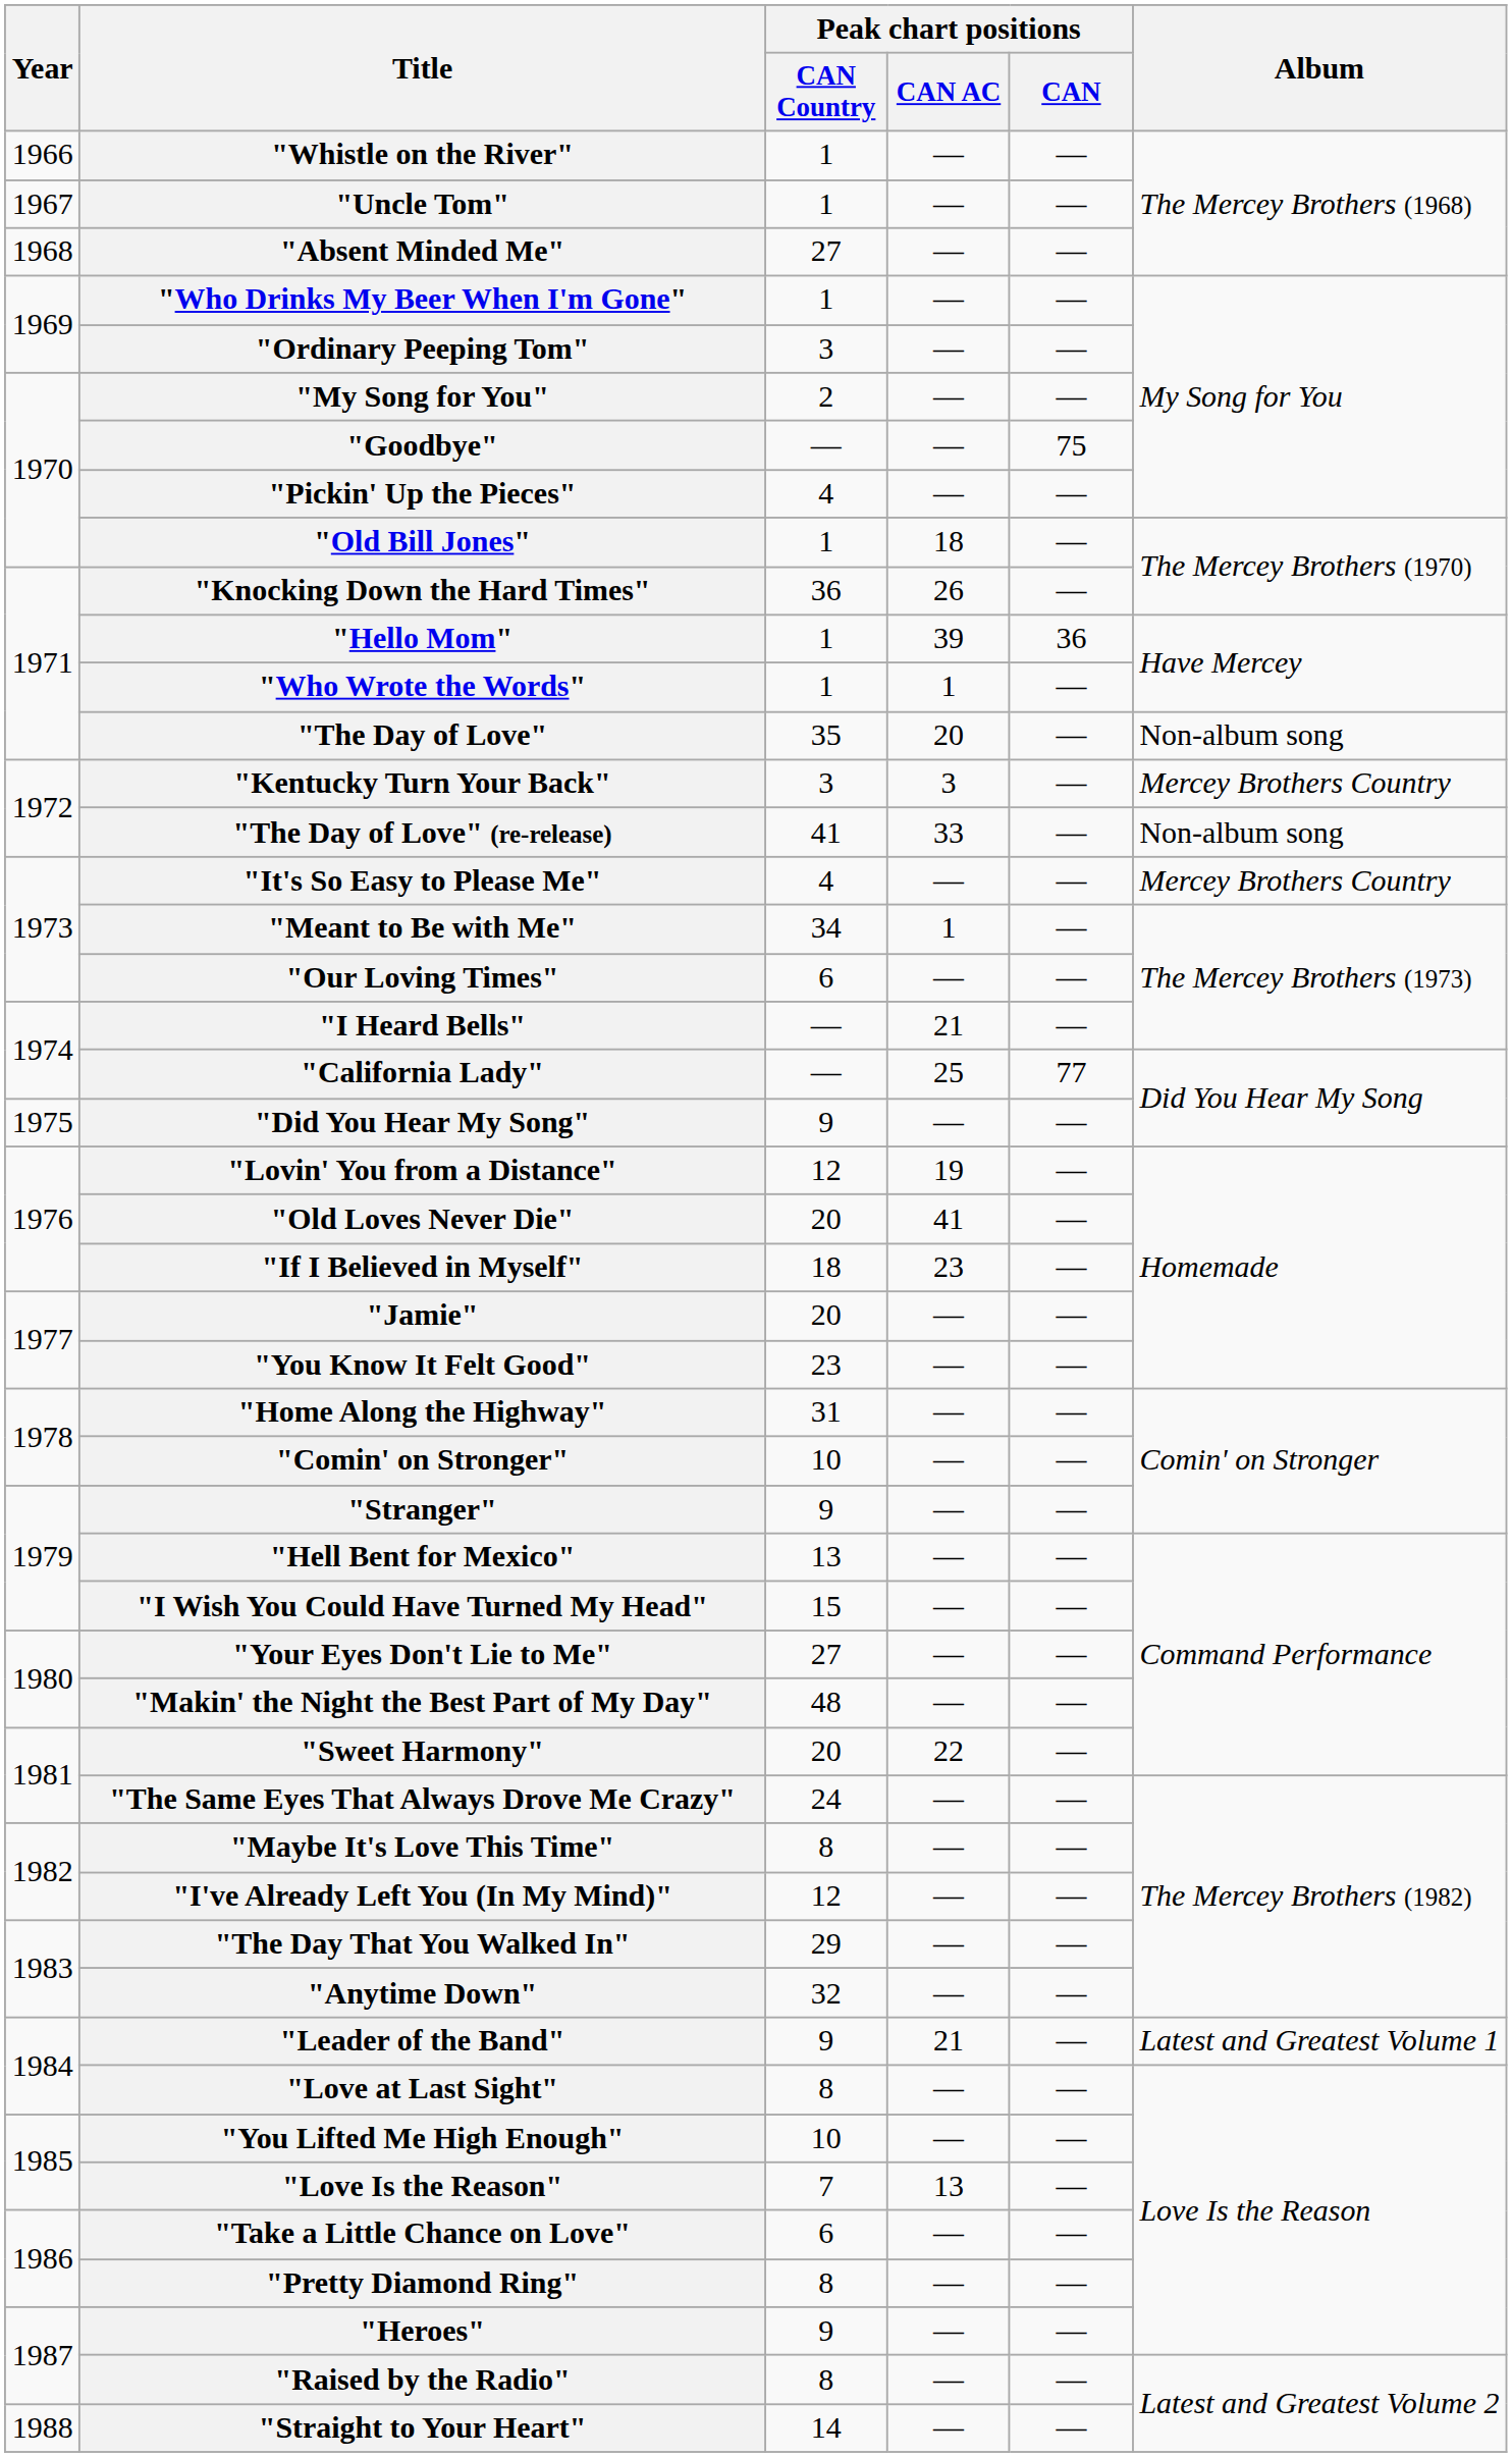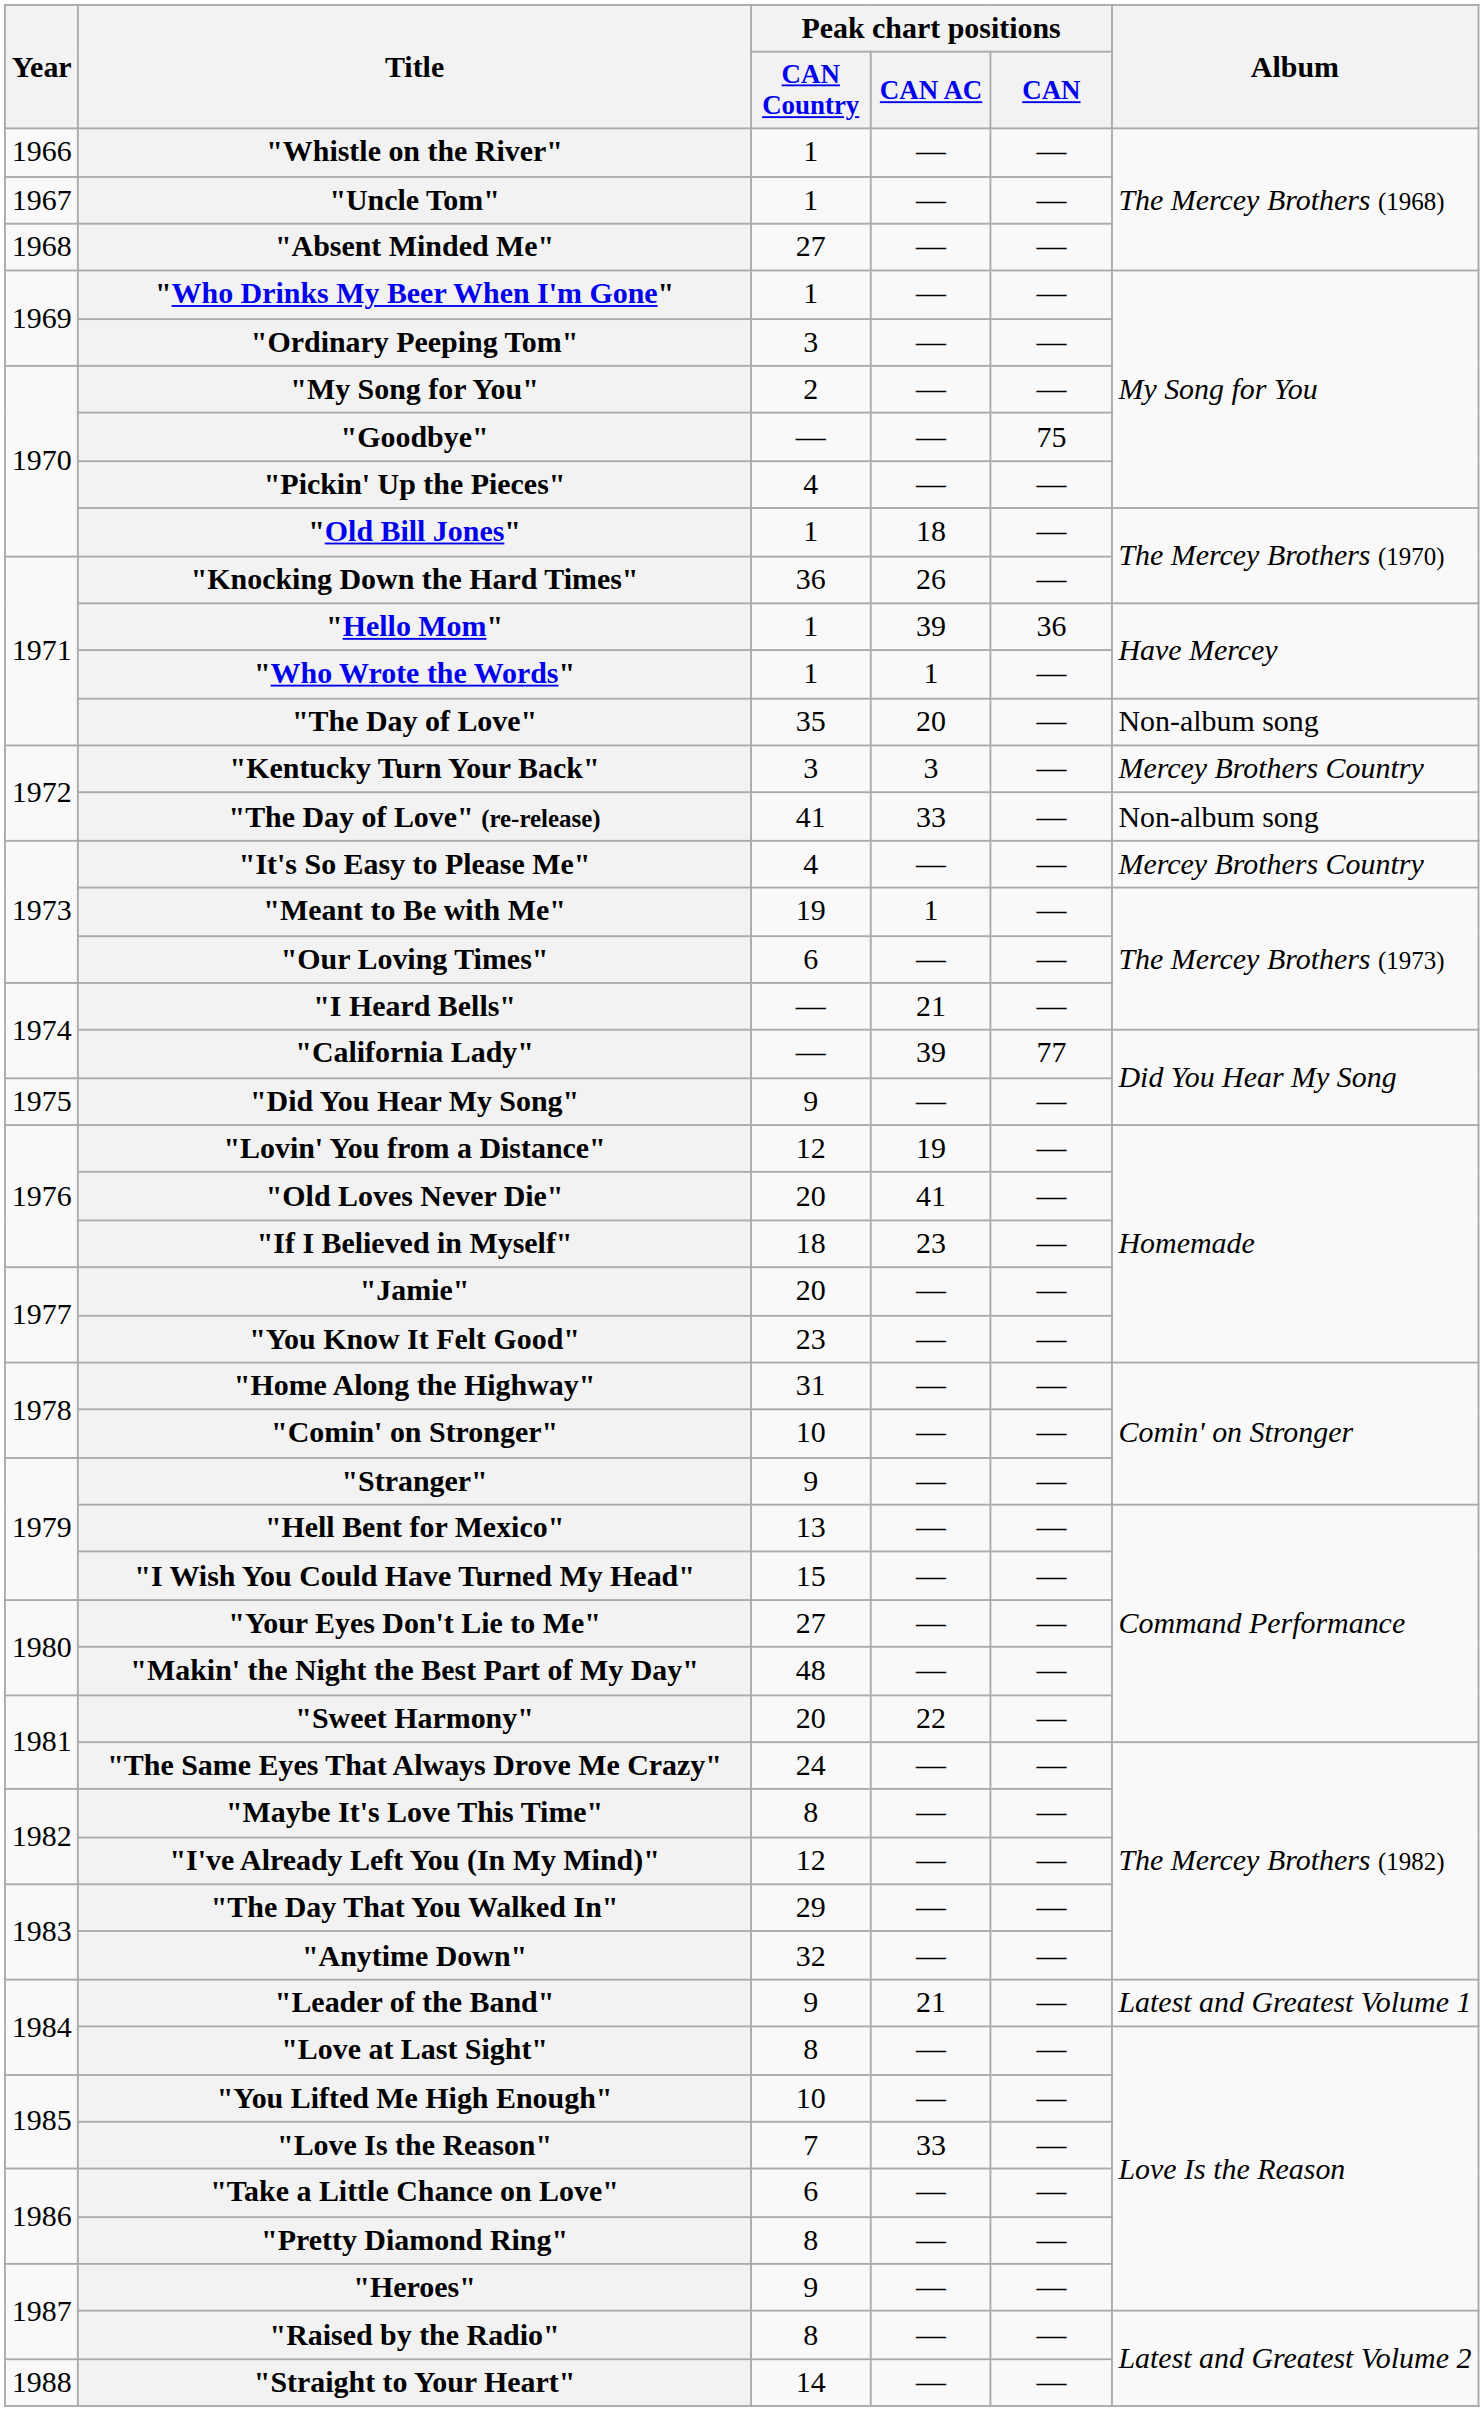 <table class="wikitable plainrowheaders" style=text-align:center;>
 <tr>
 <th scope="col" rowspan="2">Year</th>
 <th scope="col" rowspan="2" style="width:22em;">Title</th>
 <th scope="col" colspan="3">Peak chart positions</th>
 <th scope="col" rowspan="2">Album</th>
 </tr>
 <tr>
 <th style="width:4em;font-size:90%;"><a href='#'>CAN Country</a></th>
 <th style="width:4em;font-size:90%;"><a href='#'>CAN AC</a></th>
 <th style="width:4em;font-size:90%;"><a href='#'>CAN</a></th>
 </tr>
 <tr>
 <td>1966</td>
 <th scope="row">"Whistle on the River"</th>
 <td>1</td>
 <td>—</td>
 <td>—</td>
 <td align="left" rowspan="3"><em>The Mercey Brothers</em> <small>(1968)</small></td>
 </tr>
 <tr>
 <td>1967</td>
 <th scope="row">"Uncle Tom"</th>
 <td>1</td>
 <td>—</td>
 <td>—</td>
 </tr>
 <tr>
 <td>1968</td>
 <th scope="row">"Absent Minded Me"</th>
 <td>27</td>
 <td>—</td>
 <td>—</td>
 </tr>
 <tr>
 <td rowspan="2">1969</td>
 <th scope="row">"<a href='#'>Who Drinks My Beer When I'm Gone</a>"</th>
 <td>1</td>
 <td>—</td>
 <td>—</td>
 <td align="left" rowspan="5"><em>My Song for You</em></td>
 </tr>
 <tr>
 <th scope="row">"Ordinary Peeping Tom"</th>
 <td>3</td>
 <td>—</td>
 <td>—</td>
 </tr>
 <tr>
 <td rowspan="4">1970</td>
 <th scope="row">"My Song for You"</th>
 <td>2</td>
 <td>—</td>
 <td>—</td>
 </tr>
 <tr>
 <th scope="row">"Goodbye"</th>
 <td>—</td>
 <td>—</td>
 <td>75</td>
 </tr>
 <tr>
 <th scope="row">"Pickin' Up the Pieces"</th>
 <td>4</td>
 <td>—</td>
 <td>—</td>
 </tr>
 <tr>
 <th scope="row">"<a href='#'>Old Bill Jones</a>"</th>
 <td>1</td>
 <td>18</td>
 <td>—</td>
 <td align="left" rowspan="2"><em>The Mercey Brothers</em> <small>(1970)</small></td>
 </tr>
 <tr>
 <td rowspan="4">1971</td>
 <th scope="row">"Knocking Down the Hard Times"</th>
 <td>36</td>
 <td>26</td>
 <td>—</td>
 </tr>
 <tr>
 <th scope="row">"<a href='#'>Hello Mom</a>"</th>
 <td>1</td>
 <td>39</td>
 <td>36</td>
 <td align="left" rowspan="2"><em>Have Mercey</em></td>
 </tr>
 <tr>
 <th scope="row">"<a href='#'>Who Wrote the Words</a>"</th>
 <td>1</td>
 <td>1</td>
 <td>—</td>
 </tr>
 <tr>
 <th scope="row">"The Day of Love"</th>
 <td>35</td>
 <td>20</td>
 <td>—</td>
 <td align="left">Non-album song</td>
 </tr>
 <tr>
 <td rowspan="2">1972</td>
 <th scope="row">"Kentucky Turn Your Back"</th>
 <td>3</td>
 <td>3</td>
 <td>—</td>
 <td align="left"><em>Mercey Brothers Country</em></td>
 </tr>
 <tr>
 <th scope="row">"The Day of Love" <small>(re-release)</small></th>
 <td>41</td>
 <td>33</td>
 <td>—</td>
 <td align="left">Non-album song</td>
 </tr>
 <tr>
 <td rowspan="3">1973</td>
 <th scope="row">"It's So Easy to Please Me"</th>
 <td>4</td>
 <td>—</td>
 <td>—</td>
 <td align="left"><em>Mercey Brothers Country</em></td>
 </tr>
 <tr>
 <th scope="row">"Meant to Be with Me"</th>
-<td>34</td>
+<td>19</td>
 <td>1</td>
 <td>—</td>
 <td align="left" rowspan="3"><em>The Mercey Brothers</em> <small>(1973)</small></td>
 </tr>
 <tr>
 <th scope="row">"Our Loving Times"</th>
 <td>6</td>
 <td>—</td>
 <td>—</td>
 </tr>
 <tr>
 <td rowspan="2">1974</td>
 <th scope="row">"I Heard Bells"</th>
 <td>—</td>
 <td>21</td>
 <td>—</td>
 </tr>
 <tr>
 <th scope="row">"California Lady"</th>
 <td>—</td>
-<td>25</td>
+<td>39</td>
 <td>77</td>
 <td align="left" rowspan="2"><em>Did You Hear My Song</em></td>
 </tr>
 <tr>
 <td>1975</td>
 <th scope="row">"Did You Hear My Song"</th>
 <td>9</td>
 <td>—</td>
 <td>—</td>
 </tr>
 <tr>
 <td rowspan="3">1976</td>
 <th scope="row">"Lovin' You from a Distance"</th>
 <td>12</td>
 <td>19</td>
 <td>—</td>
 <td align="left" rowspan="5"><em>Homemade</em></td>
 </tr>
 <tr>
 <th scope="row">"Old Loves Never Die"</th>
 <td>20</td>
 <td>41</td>
 <td>—</td>
 </tr>
 <tr>
 <th scope="row">"If I Believed in Myself"</th>
 <td>18</td>
 <td>23</td>
 <td>—</td>
 </tr>
 <tr>
 <td rowspan="2">1977</td>
 <th scope="row">"Jamie"</th>
 <td>20</td>
 <td>—</td>
 <td>—</td>
 </tr>
 <tr>
 <th scope="row">"You Know It Felt Good"</th>
 <td>23</td>
 <td>—</td>
 <td>—</td>
 </tr>
 <tr>
 <td rowspan="2">1978</td>
 <th scope="row">"Home Along the Highway"</th>
 <td>31</td>
 <td>—</td>
 <td>—</td>
 <td align="left" rowspan="3"><em>Comin' on Stronger</em></td>
 </tr>
 <tr>
 <th scope="row">"Comin' on Stronger"</th>
 <td>10</td>
 <td>—</td>
 <td>—</td>
 </tr>
 <tr>
 <td rowspan="3">1979</td>
 <th scope="row">"Stranger"</th>
 <td>9</td>
 <td>—</td>
 <td>—</td>
 </tr>
 <tr>
 <th scope="row">"Hell Bent for Mexico"</th>
 <td>13</td>
 <td>—</td>
 <td>—</td>
 <td align="left" rowspan="5"><em>Command Performance</em></td>
 </tr>
 <tr>
 <th scope="row">"I Wish You Could Have Turned My Head"</th>
 <td>15</td>
 <td>—</td>
 <td>—</td>
 </tr>
 <tr>
 <td rowspan="2">1980</td>
 <th scope="row">"Your Eyes Don't Lie to Me"</th>
 <td>27</td>
 <td>—</td>
 <td>—</td>
 </tr>
 <tr>
 <th scope="row">"Makin' the Night the Best Part of My Day"</th>
 <td>48</td>
 <td>—</td>
 <td>—</td>
 </tr>
 <tr>
 <td rowspan="2">1981</td>
 <th scope="row">"Sweet Harmony"</th>
 <td>20</td>
 <td>22</td>
 <td>—</td>
 </tr>
 <tr>
 <th scope="row">"The Same Eyes That Always Drove Me Crazy"</th>
 <td>24</td>
 <td>—</td>
 <td>—</td>
 <td align="left" rowspan="5"><em>The Mercey Brothers</em> <small>(1982)</small></td>
 </tr>
 <tr>
 <td rowspan="2">1982</td>
 <th scope="row">"Maybe It's Love This Time"</th>
 <td>8</td>
 <td>—</td>
 <td>—</td>
 </tr>
 <tr>
 <th scope="row">"I've Already Left You (In My Mind)"</th>
 <td>12</td>
 <td>—</td>
 <td>—</td>
 </tr>
 <tr>
 <td rowspan="2">1983</td>
 <th scope="row">"The Day That You Walked In"</th>
 <td>29</td>
 <td>—</td>
 <td>—</td>
 </tr>
 <tr>
 <th scope="row">"Anytime Down"</th>
 <td>32</td>
 <td>—</td>
 <td>—</td>
 </tr>
 <tr>
 <td rowspan="2">1984</td>
 <th scope="row">"Leader of the Band"</th>
 <td>9</td>
 <td>21</td>
 <td>—</td>
 <td align="left"><em>Latest and Greatest Volume 1</em></td>
 </tr>
 <tr>
 <th scope="row">"Love at Last Sight"</th>
 <td>8</td>
 <td>—</td>
 <td>—</td>
 <td align="left" rowspan="6"><em>Love Is the Reason</em></td>
 </tr>
 <tr>
 <td rowspan="2">1985</td>
 <th scope="row">"You Lifted Me High Enough"</th>
 <td>10</td>
 <td>—</td>
 <td>—</td>
 </tr>
 <tr>
 <th scope="row">"Love Is the Reason"</th>
 <td>7</td>
-<td>13</td>
+<td>33</td>
 <td>—</td>
 </tr>
 <tr>
 <td rowspan="2">1986</td>
 <th scope="row">"Take a Little Chance on Love"</th>
 <td>6</td>
 <td>—</td>
 <td>—</td>
 </tr>
 <tr>
 <th scope="row">"Pretty Diamond Ring"</th>
 <td>8</td>
 <td>—</td>
 <td>—</td>
 </tr>
 <tr>
 <td rowspan="2">1987</td>
 <th scope="row">"Heroes"</th>
 <td>9</td>
 <td>—</td>
 <td>—</td>
 </tr>
 <tr>
 <th scope="row">"Raised by the Radio"</th>
 <td>8</td>
 <td>—</td>
 <td>—</td>
 <td align="left" rowspan="2"><em>Latest and Greatest Volume 2</em></td>
 </tr>
 <tr>
 <td>1988</td>
 <th scope="row">"Straight to Your Heart"</th>
 <td>14</td>
 <td>—</td>
 <td>—</td>
 </tr>
 </table>
